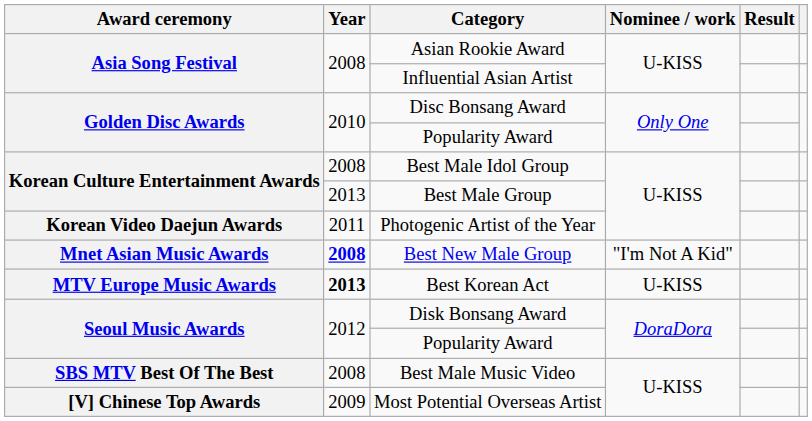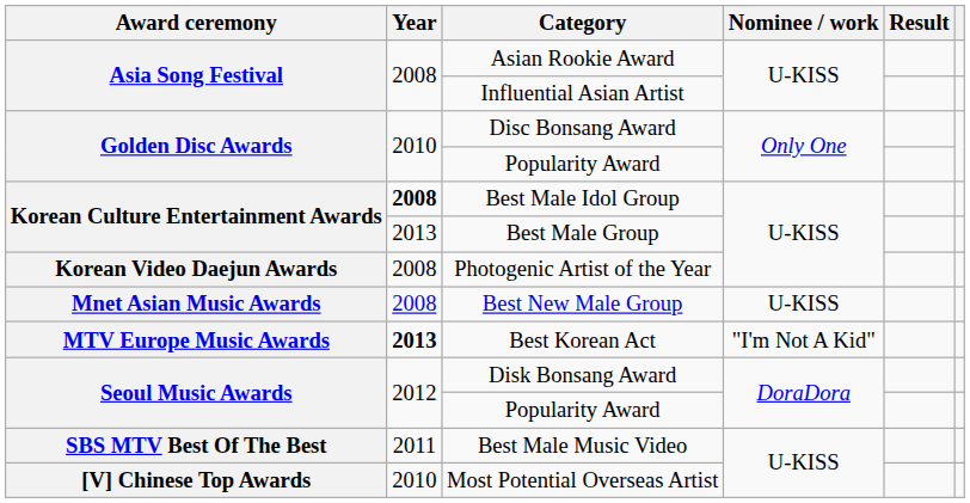 <table class="wikitable sortable plainrowheaders nowrap" style="text-align:center;">
 <tr>
 <th scope="col">Award ceremony</th>
 <th scope="col">Year</th>
 <th scope="col">Category</th>
 <th scope="col">Nominee / work</th>
 <th scope="col">Result</th>
 <th scope="col" class="unsortable"></th>
 </tr>
 <tr>
 <th scope="row" rowspan="2"><a href='#'>Asia Song Festival</a></th>
 <td rowspan="2">2008</td>
 <td>Asian Rookie Award</td>
 <td rowspan="2">U-KISS</td>
 <td></td>
 <td></td>
 </tr>
 <tr>
 <td>Influential Asian Artist</td>
 <td></td>
 <td></td>
 </tr>
 <tr>
 <th scope="row" rowspan="2"><a href='#'>Golden Disc Awards</a></th>
 <td rowspan="2">2010</td>
 <td>Disc Bonsang Award</td>
 <td rowspan="2"><em><a href='#'>Only One</a></em></td>
 <td></td>
 <td rowspan="2"></td>
 </tr>
 <tr>
 <td>Popularity Award</td>
 <td></td>
 </tr>
 <tr>
 <th scope="row" rowspan="2">Korean Culture Entertainment Awards</th>
-<td>2008</td>
+<td><strong>2008</strong></td>
 <td>Best Male Idol Group</td>
 <td rowspan="3">U-KISS</td>
 <td></td>
 <td></td>
 </tr>
 <tr>
 <td>2013</td>
 <td>Best Male Group</td>
 <td></td>
 <td></td>
 </tr>
 <tr>
 <th scope="row">Korean Video Daejun Awards</th>
-<td>2011</td>
+<td>2008</td>
 <td>Photogenic Artist of the Year</td>
 <td></td>
 <td></td>
 </tr>
 <tr>
 <th scope="row"><a href='#'>Mnet Asian Music Awards</a></th>
-<td><strong><a href='#'>2008</a></strong></td>
+<td><a href='#'>2008</a></td>
 <td><a href='#'>Best New Male Group</a></td>
-<td>"I'm Not A Kid"</td>
+<td>U-KISS</td>
 <td></td>
 <td></td>
 </tr>
 <tr>
 <th scope="row"><a href='#'>MTV Europe Music Awards</a></th>
 <td><strong>2013</strong></td>
 <td>Best Korean Act</td>
-<td>U-KISS</td>
+<td>"I'm Not A Kid"</td>
 <td></td>
 <td></td>
 </tr>
 <tr>
 <th scope="row" rowspan="2"><a href='#'>Seoul Music Awards</a></th>
 <td rowspan="2">2012</td>
 <td>Disk Bonsang Award</td>
 <td rowspan="2"><em><a href='#'>DoraDora</a></em></td>
 <td></td>
 <td></td>
 </tr>
 <tr>
 <td>Popularity Award</td>
 <td></td>
 <td></td>
 </tr>
 <tr>
 <th scope="row"><a href='#'>SBS MTV</a> Best Of The Best</th>
-<td>2008</td>
+<td>2011</td>
 <td>Best Male Music Video</td>
 <td rowspan="2">U-KISS</td>
 <td></td>
 <td></td>
 </tr>
 <tr>
 <th scope="row">[V] Chinese Top Awards</th>
-<td>2009</td>
+<td>2010</td>
 <td>Most Potential Overseas Artist</td>
 <td></td>
 <td></td>
 </tr>
 </table>
